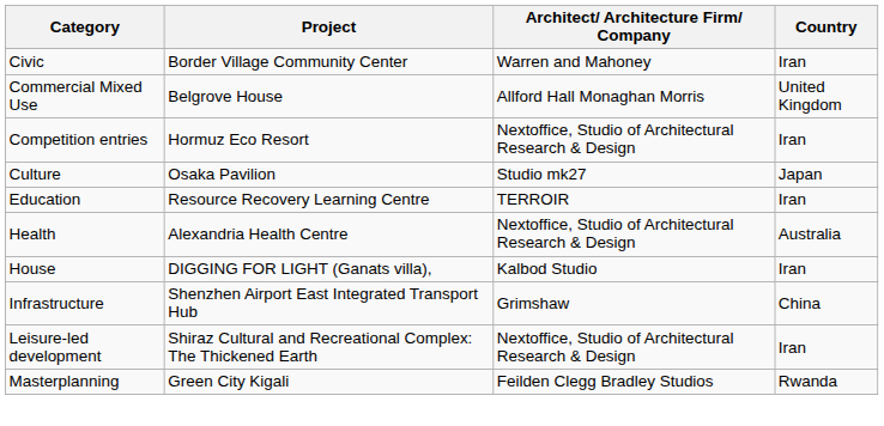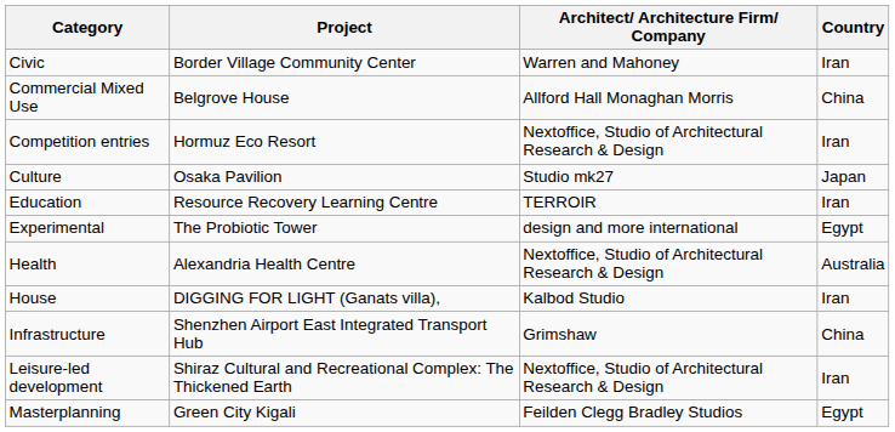 <table class="wikitable">
 <tr>
 <th>Category</th>
 <th>Project</th>
 <th>Architect/ Architecture Firm/ Company</th>
 <th>Country</th>
 </tr>
 <tr>
 <td>Civic</td>
 <td>Border Village Community Center</td>
 <td>Warren and Mahoney</td>
 <td>Iran</td>
 </tr>
 <tr>
 <td>Commercial Mixed Use</td>
 <td>Belgrove House</td>
 <td>Allford Hall Monaghan Morris</td>
-<td>United Kingdom</td>
+<td>China</td>
 </tr>
 <tr>
 <td>Competition entries</td>
 <td>Hormuz Eco Resort</td>
 <td>Nextoffice, Studio of Architectural Research & Design</td>
 <td>Iran</td>
 </tr>
 <tr>
 <td>Culture</td>
 <td>Osaka Pavilion</td>
 <td>Studio mk27</td>
 <td>Japan</td>
 </tr>
 <tr>
 <td>Education</td>
 <td>Resource Recovery Learning Centre</td>
 <td>TERROIR</td>
 <td>Iran</td>
+</tr>
+<tr>
+<td>Experimental</td>
+<td>The Probiotic Tower</td>
+<td>design and more international</td>
+<td>Egypt</td>
 </tr>
 <tr>
 <td>Health</td>
 <td>Alexandria Health Centre</td>
 <td>Nextoffice, Studio of Architectural Research & Design</td>
 <td>Australia</td>
 </tr>
 <tr>
 <td>House</td>
 <td>DIGGING FOR LIGHT (Ganats villa),</td>
 <td>Kalbod Studio</td>
 <td>Iran</td>
 </tr>
 <tr>
 <td>Infrastructure</td>
 <td>Shenzhen Airport East Integrated Transport Hub</td>
 <td>Grimshaw</td>
 <td>China</td>
 </tr>
 <tr>
 <td>Leisure-led development</td>
 <td>Shiraz Cultural and Recreational Complex: The Thickened Earth</td>
 <td>Nextoffice, Studio of Architectural Research & Design</td>
 <td>Iran</td>
 </tr>
 <tr>
 <td>Masterplanning</td>
 <td>Green City Kigali</td>
 <td>Feilden Clegg Bradley Studios</td>
-<td>Rwanda</td>
+<td>Egypt</td>
 </tr>
 </table>
